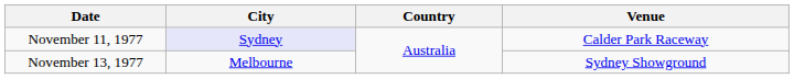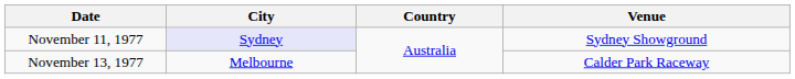 <table class="wikitable sortable plainrowheaders" style="text-align:center;">
 <tr>
 <th scope="col" style="width:11em;">Date</th>
 <th scope="col" style="width:13em;">City</th>
 <th scope="col" style="width:10em;">Country</th>
 <th scope="col" style="width:20em;">Venue</th>
 </tr>
 <tr>
 <td>November 11, 1977</td>
 <td style="background: lavender;"><a href='#'>Sydney</a></td>
 <td rowspan="2"><a href='#'>Australia</a></td>
-<td><a href='#'>Calder Park Raceway</a></td>
+<td><a href='#'>Sydney Showground</a></td>
 </tr>
 <tr>
 <td>November 13, 1977</td>
 <td><a href='#'>Melbourne</a></td>
-<td><a href='#'>Sydney Showground</a></td>
+<td><a href='#'>Calder Park Raceway</a></td>
 </tr>
 </table>
